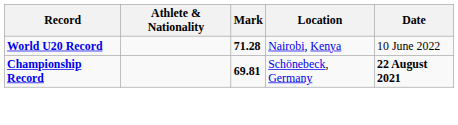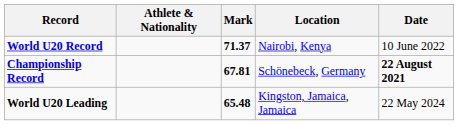 <table class="wikitable">
 <tr>
 <th scope="col">Record</th>
 <th scope="col">Athlete & Nationality</th>
 <th scope="col">Mark</th>
 <th scope="col">Location</th>
 <th scope="col">Date</th>
 </tr>
 <tr>
 <td><strong><a href='#'>World U20 Record</a></strong></td>
 <td></td>
-<td><strong>71.28</strong></td>
+<td><strong>71.37</strong></td>
 <td><a href='#'>Nairobi</a>, <a href='#'>Kenya</a></td>
 <td>10 June 2022</td>
 </tr>
 <tr>
 <td><strong><a href='#'>Championship Record</a></strong></td>
 <td></td>
-<td><strong>69.81</strong></td>
+<td><strong>67.81</strong></td>
 <td><a href='#'>Schönebeck</a>, <a href='#'>Germany</a></td>
 <td><strong>22 August 2021</strong></td>
 </tr>
+<tr>
+<td><strong>World U20 Leading</strong></td>
+<td></td>
+<td><strong>65.48</strong></td>
+<td><a href='#'>Kingston, Jamaica</a>, <a href='#'>Jamaica</a></td>
+<td>22 May 2024</td>
+</tr>
 </table>
